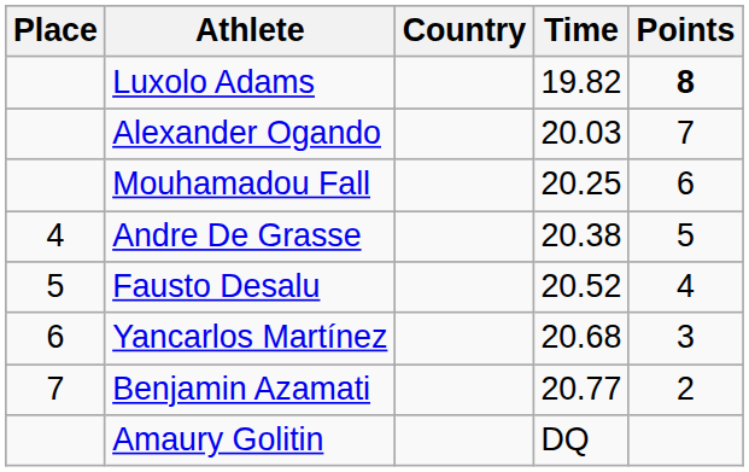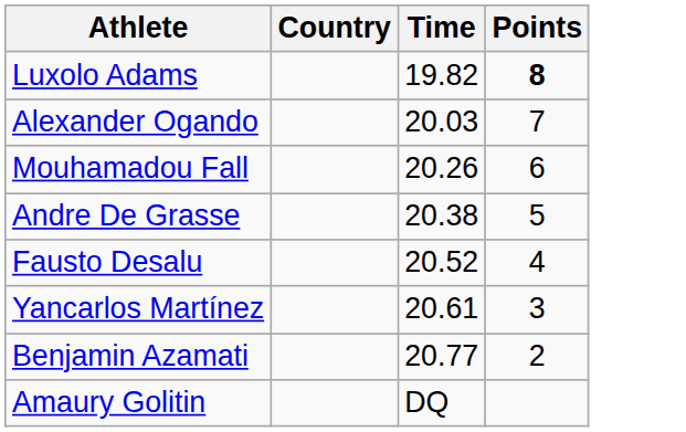 <table class="wikitable">
 <tr>
-<th>Place</th>
 <th>Athlete</th>
 <th>Country</th>
 <th>Time</th>
 <th>Points</th>
 </tr>
 <tr>
-<td align=center></td>
 <td><a href='#'>Luxolo Adams</a></td>
 <td></td>
 <td>19.82</td>
 <td align=center><strong>8</strong></td>
 </tr>
 <tr>
-<td align=center></td>
 <td><a href='#'>Alexander Ogando</a></td>
 <td></td>
 <td>20.03</td>
 <td align=center>7</td>
 </tr>
 <tr>
-<td align=center></td>
 <td><a href='#'>Mouhamadou Fall</a></td>
 <td></td>
-<td>20.25</td>
+<td>20.26</td>
 <td align=center>6</td>
 </tr>
 <tr>
-<td align=center>4</td>
 <td><a href='#'>Andre De Grasse</a></td>
 <td></td>
 <td>20.38</td>
 <td align=center>5</td>
 </tr>
 <tr>
-<td align=center>5</td>
 <td><a href='#'>Fausto Desalu</a></td>
 <td></td>
 <td>20.52</td>
 <td align=center>4</td>
 </tr>
 <tr>
-<td align=center>6</td>
 <td><a href='#'>Yancarlos Martínez</a></td>
 <td></td>
-<td>20.68</td>
+<td>20.61</td>
 <td align=center>3</td>
 </tr>
 <tr>
-<td align=center>7</td>
 <td><a href='#'>Benjamin Azamati</a></td>
 <td></td>
 <td>20.77</td>
 <td align=center>2</td>
 </tr>
 <tr>
-<td align=center></td>
 <td><a href='#'>Amaury Golitin</a></td>
 <td></td>
 <td>DQ</td>
 <td align=center></td>
 </tr>
 </table>
